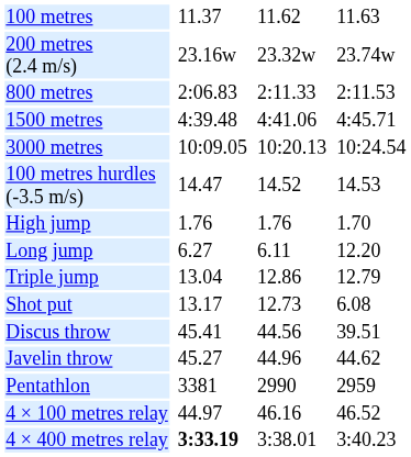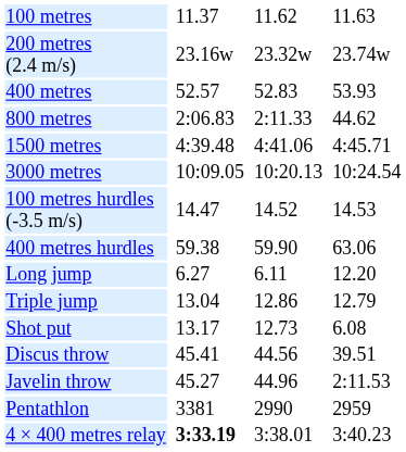 <table>
 <tr>
 <td bgcolor = DDEEFF><a href='#'>100 metres</a></td>
 <td></td>
 <td>11.37</td>
 <td></td>
 <td>11.62</td>
 <td></td>
 <td>11.63</td>
 </tr>
 <tr>
 <td bgcolor = DDEEFF><a href='#'>200 metres</a> <br> (2.4 m/s)</td>
 <td></td>
 <td>23.16w</td>
 <td></td>
 <td>23.32w</td>
 <td></td>
 <td>23.74w</td>
 </tr>
 <tr>
+<td bgcolor = DDEEFF><a href='#'>400 metres</a></td>
+<td></td>
+<td>52.57</td>
+<td></td>
+<td>52.83</td>
+<td></td>
+<td>53.93</td>
+</tr>
+<tr>
 <td bgcolor = DDEEFF><a href='#'>800 metres</a></td>
 <td></td>
 <td>2:06.83</td>
 <td></td>
 <td>2:11.33</td>
 <td></td>
-<td>2:11.53</td>
+<td>44.62</td>
 </tr>
 <tr>
 <td bgcolor = DDEEFF><a href='#'>1500 metres</a></td>
 <td></td>
 <td>4:39.48</td>
 <td></td>
 <td>4:41.06</td>
 <td></td>
 <td>4:45.71</td>
 </tr>
 <tr>
 <td bgcolor = DDEEFF><a href='#'>3000 metres</a></td>
 <td></td>
 <td>10:09.05</td>
 <td></td>
 <td>10:20.13</td>
 <td></td>
 <td>10:24.54</td>
 </tr>
 <tr>
 <td bgcolor = DDEEFF><a href='#'>100 metres hurdles</a> <br> (-3.5 m/s)</td>
 <td></td>
 <td>14.47</td>
 <td></td>
 <td>14.52</td>
 <td></td>
 <td>14.53</td>
 </tr>
 <tr>
-<td bgcolor = DDEEFF><a href='#'>High jump</a></td>
+<td bgcolor = DDEEFF><a href='#'>400 metres hurdles</a></td>
 <td></td>
-<td>1.76</td>
+<td>59.38</td>
 <td></td>
-<td>1.76</td>
+<td>59.90</td>
 <td></td>
-<td>1.70</td>
+<td>63.06</td>
 </tr>
 <tr>
 <td bgcolor = DDEEFF><a href='#'>Long jump</a></td>
 <td></td>
 <td>6.27</td>
 <td></td>
 <td>6.11</td>
 <td></td>
 <td>12.20</td>
 </tr>
 <tr>
 <td bgcolor = DDEEFF><a href='#'>Triple jump</a></td>
 <td></td>
 <td>13.04</td>
 <td></td>
 <td>12.86</td>
 <td></td>
 <td>12.79</td>
 </tr>
 <tr>
 <td bgcolor = DDEEFF><a href='#'>Shot put</a></td>
 <td></td>
 <td>13.17</td>
 <td></td>
 <td>12.73</td>
 <td></td>
 <td>6.08</td>
 </tr>
 <tr>
 <td bgcolor = DDEEFF><a href='#'>Discus throw</a></td>
 <td></td>
 <td>45.41</td>
 <td></td>
 <td>44.56</td>
 <td></td>
 <td>39.51</td>
 </tr>
 <tr>
 <td bgcolor = DDEEFF><a href='#'>Javelin throw</a></td>
 <td></td>
 <td>45.27</td>
 <td></td>
 <td>44.96</td>
 <td></td>
-<td>44.62</td>
+<td>2:11.53</td>
 </tr>
 <tr>
 <td bgcolor = DDEEFF><a href='#'>Pentathlon</a></td>
 <td></td>
 <td>3381</td>
 <td></td>
 <td>2990</td>
 <td></td>
 <td>2959</td>
 </tr>
 <tr>
-<td bgcolor = DDEEFF><a href='#'>4 × 100 metres relay</a></td>
-<td></td>
-<td>44.97</td>
-<td></td>
-<td>46.16</td>
-<td></td>
-<td>46.52</td>
-</tr>
-<tr>
 <td bgcolor = DDEEFF><a href='#'>4 × 400 metres relay</a></td>
 <td></td>
 <td><strong>3:33.19</strong></td>
 <td></td>
 <td>3:38.01</td>
 <td></td>
 <td>3:40.23</td>
 </tr>
 </table>
